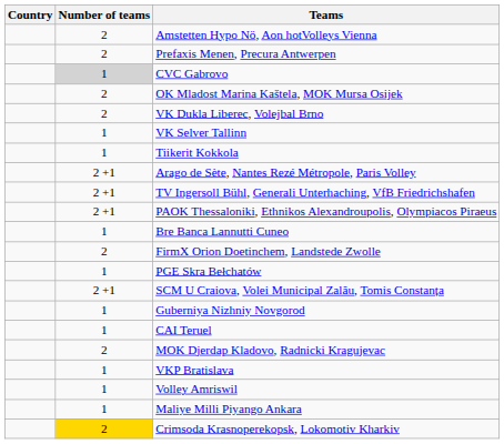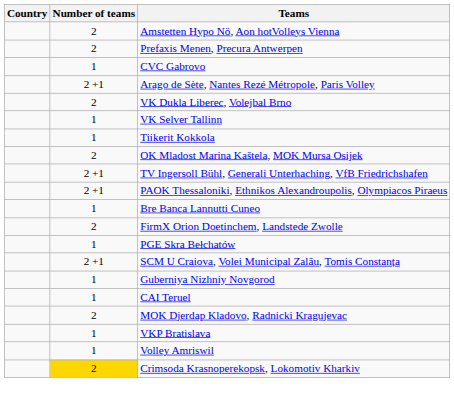 <table class="wikitable sortable" style="text-align:left">
 <tr>
 <th>Country</th>
 <th>Number of teams</th>
 <th>Teams</th>
 </tr>
 <tr>
 <td></td>
 <td align="center">2</td>
 <td><a href='#'>Amstetten Hypo Nö</a>, <a href='#'>Aon hotVolleys Vienna</a></td>
 </tr>
 <tr>
 <td></td>
 <td align="center">2</td>
 <td><a href='#'>Prefaxis Menen</a>, <a href='#'>Precura Antwerpen</a></td>
 </tr>
 <tr>
 <td></td>
-<td align="center" style="background: lightgrey;">1</td>
+<td align="center">1</td>
 <td><a href='#'>CVC Gabrovo</a></td>
 </tr>
 <tr>
 <td></td>
-<td align="center">2</td>
-<td><a href='#'>OK Mladost Marina Kaštela</a>, <a href='#'>MOK Mursa Osijek</a></td>
+<td align="center">2 +1</td>
+<td><a href='#'>Arago de Sète</a>, <a href='#'>Nantes Rezé Métropole</a>, <a href='#'>Paris Volley</a></td>
 </tr>
 <tr>
 <td></td>
 <td align="center">2</td>
 <td><a href='#'>VK Dukla Liberec</a>, <a href='#'>Volejbal Brno</a></td>
 </tr>
 <tr>
 <td></td>
 <td align="center">1</td>
 <td><a href='#'>VK Selver Tallinn</a></td>
 </tr>
 <tr>
 <td></td>
 <td align="center">1</td>
 <td><a href='#'>Tiikerit Kokkola</a></td>
 </tr>
 <tr>
 <td></td>
-<td align="center">2 +1</td>
-<td><a href='#'>Arago de Sète</a>, <a href='#'>Nantes Rezé Métropole</a>, <a href='#'>Paris Volley</a></td>
+<td align="center">2</td>
+<td><a href='#'>OK Mladost Marina Kaštela</a>, <a href='#'>MOK Mursa Osijek</a></td>
 </tr>
 <tr>
 <td></td>
 <td align="center">2 +1</td>
 <td><a href='#'>TV Ingersoll Bühl</a>, <a href='#'>Generali Unterhaching</a>, <a href='#'>VfB Friedrichshafen</a></td>
 </tr>
 <tr>
 <td></td>
 <td align="center">2 +1</td>
 <td><a href='#'>PAOK Thessaloniki</a>, <a href='#'>Ethnikos Alexandroupolis</a>, <a href='#'>Olympiacos Piraeus</a></td>
 </tr>
 <tr>
 <td></td>
 <td align="center">1</td>
 <td><a href='#'>Bre Banca Lannutti Cuneo</a></td>
 </tr>
 <tr>
 <td></td>
 <td align="center">2</td>
 <td><a href='#'>FirmX Orion Doetinchem</a>, <a href='#'>Landstede Zwolle</a></td>
 </tr>
 <tr>
 <td></td>
 <td align="center">1</td>
 <td><a href='#'>PGE Skra Bełchatów</a></td>
 </tr>
 <tr>
 <td></td>
 <td align="center">2 +1</td>
 <td><a href='#'>SCM U Craiova</a>, <a href='#'>Volei Municipal Zalău</a>, <a href='#'>Tomis Constanța</a></td>
 </tr>
 <tr>
 <td></td>
 <td align="center">1</td>
 <td><a href='#'>Guberniya Nizhniy Novgorod</a></td>
 </tr>
 <tr>
 <td></td>
 <td align="center">1</td>
 <td><a href='#'>CAI Teruel</a></td>
 </tr>
 <tr>
 <td></td>
 <td align="center">2</td>
 <td><a href='#'>MOK Djerdap Kladovo</a>, <a href='#'>Radnicki Kragujevac</a></td>
 </tr>
 <tr>
 <td></td>
 <td align="center">1</td>
 <td><a href='#'>VKP Bratislava</a></td>
 </tr>
 <tr>
 <td></td>
 <td align="center">1</td>
 <td><a href='#'>Volley Amriswil</a></td>
 </tr>
 <tr>
 <td></td>
-<td align="center">1</td>
-<td><a href='#'>Maliye Milli Piyango Ankara</a></td>
-</tr>
-<tr>
-<td></td>
 <td align="center" style="background: gold;">2</td>
 <td><a href='#'>Crimsoda Krasnoperekopsk</a>, <a href='#'>Lokomotiv Kharkiv</a></td>
 </tr>
 </table>
